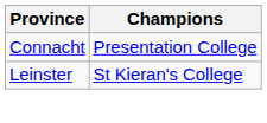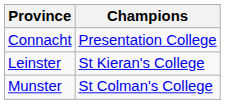 <table class="wikitable">
 <tr>
 <th>Province</th>
 <th>Champions</th>
 </tr>
 <tr>
 <td><a href='#'>Connacht</a></td>
 <td><a href='#'>Presentation College</a></td>
 </tr>
 <tr>
 <td><a href='#'>Leinster</a></td>
 <td><a href='#'>St Kieran's College</a></td>
 </tr>
+<tr>
+<td><a href='#'>Munster</a></td>
+<td><a href='#'>St Colman's College</a></td>
+</tr>
 </table>
